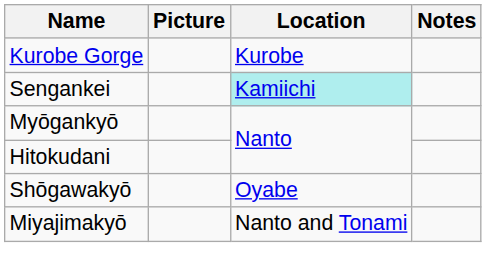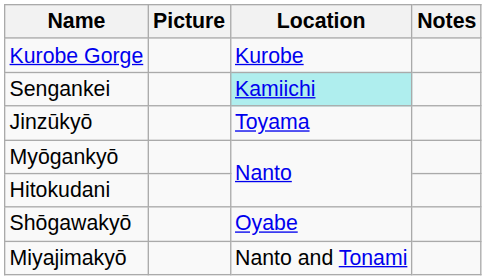 <table class="wikitable">
 <tr>
 <th>Name</th>
 <th>Picture</th>
 <th>Location</th>
 <th>Notes</th>
 </tr>
 <tr>
 <td><a href='#'>Kurobe Gorge</a></td>
 <td></td>
 <td><a href='#'>Kurobe</a></td>
 <td></td>
 </tr>
 <tr>
 <td>Sengankei</td>
 <td></td>
 <td style="background: paleturquoise;"><a href='#'>Kamiichi</a></td>
+<td></td>
+</tr>
+<tr>
+<td>Jinzūkyō</td>
+<td></td>
+<td><a href='#'>Toyama</a></td>
 <td></td>
 </tr>
 <tr>
 <td>Myōgankyō</td>
 <td></td>
 <td rowspan=2><a href='#'>Nanto</a></td>
 <td></td>
 </tr>
 <tr>
 <td>Hitokudani</td>
 <td></td>
 <td></td>
 </tr>
 <tr>
 <td>Shōgawakyō</td>
 <td></td>
 <td><a href='#'>Oyabe</a></td>
 </tr>
 <tr>
 <td>Miyajimakyō</td>
 <td></td>
 <td>Nanto and <a href='#'>Tonami</a></td>
 <td></td>
 </tr>
 </table>
